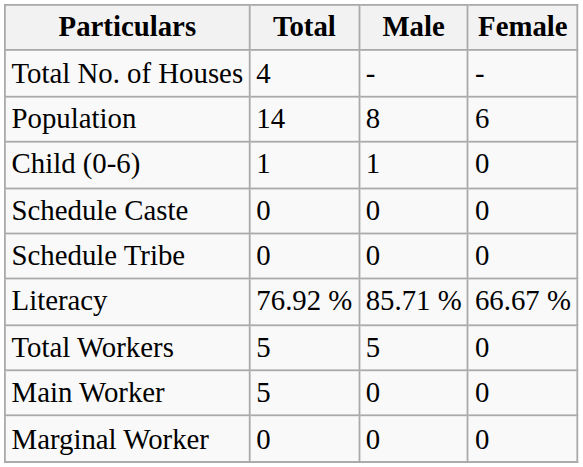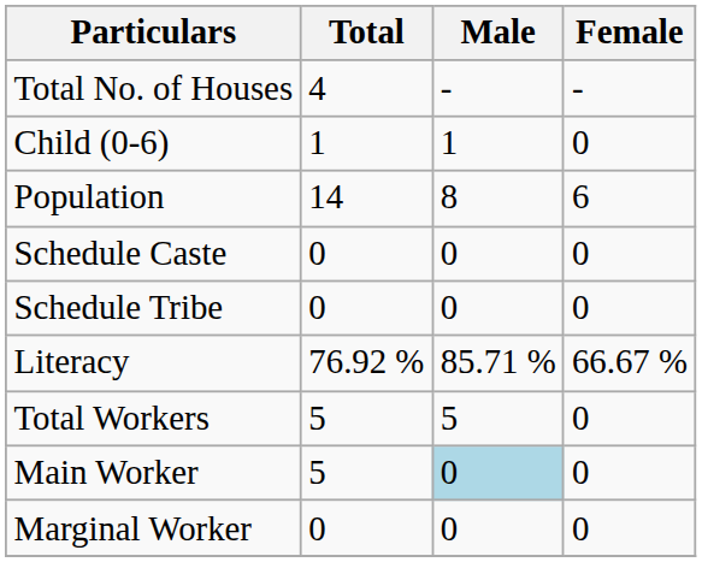 <table class="wikitable sortable">
 <tr>
 <th>Particulars</th>
 <th>Total</th>
 <th>Male</th>
 <th>Female</th>
 </tr>
 <tr>
 <td>Total No. of Houses</td>
 <td>4</td>
 <td>-</td>
 <td>-</td>
 </tr>
 <tr>
+<td>Child (0-6)</td>
+<td>1</td>
+<td>1</td>
+<td>0</td>
+</tr>
+<tr>
 <td>Population</td>
 <td>14</td>
 <td>8</td>
 <td>6</td>
-</tr>
-<tr>
-<td>Child (0-6)</td>
-<td>1</td>
-<td>1</td>
-<td>0</td>
 </tr>
 <tr>
 <td>Schedule Caste</td>
 <td>0</td>
 <td>0</td>
 <td>0</td>
 </tr>
 <tr>
 <td>Schedule Tribe</td>
 <td>0</td>
 <td>0</td>
 <td>0</td>
 </tr>
 <tr>
 <td>Literacy</td>
 <td>76.92 %</td>
 <td>85.71 %</td>
 <td>66.67 %</td>
 </tr>
 <tr>
 <td>Total Workers</td>
 <td>5</td>
 <td>5</td>
 <td>0</td>
 </tr>
 <tr>
 <td>Main Worker</td>
 <td>5</td>
-<td>0</td>
+<td style="background: lightblue;">0</td>
 <td>0</td>
 </tr>
 <tr>
 <td>Marginal Worker</td>
 <td>0</td>
 <td>0</td>
 <td>0</td>
 </tr>
 <tr>
 </tr>
 </table>
